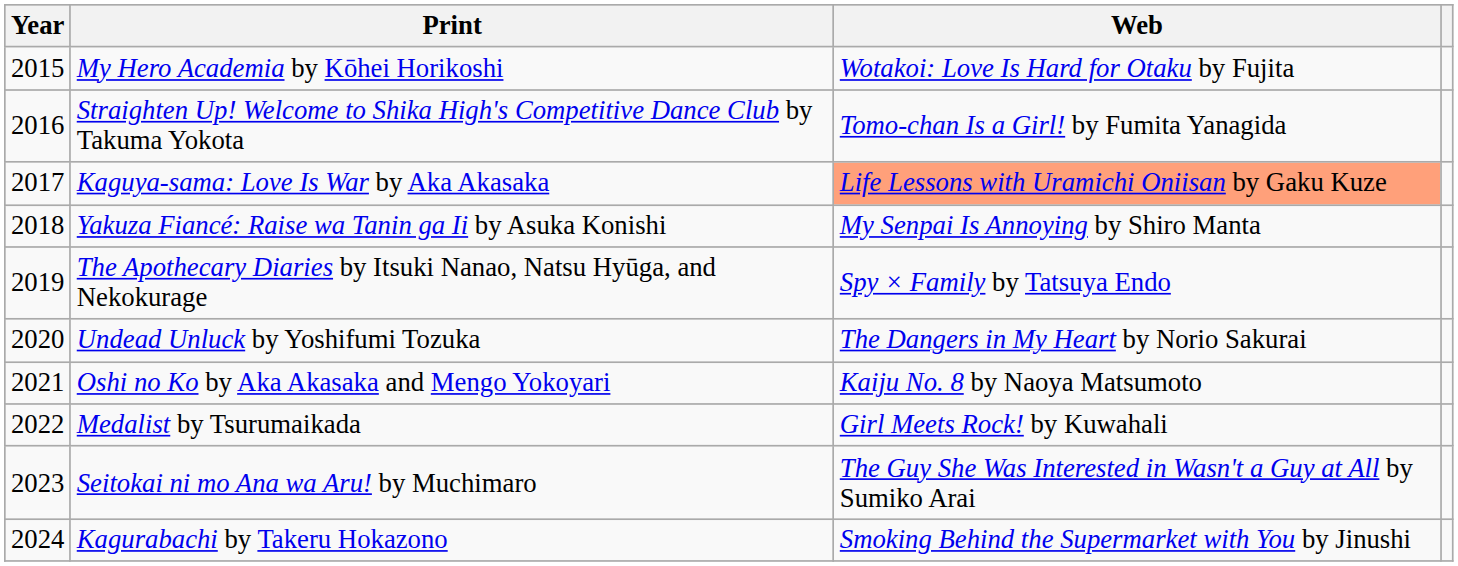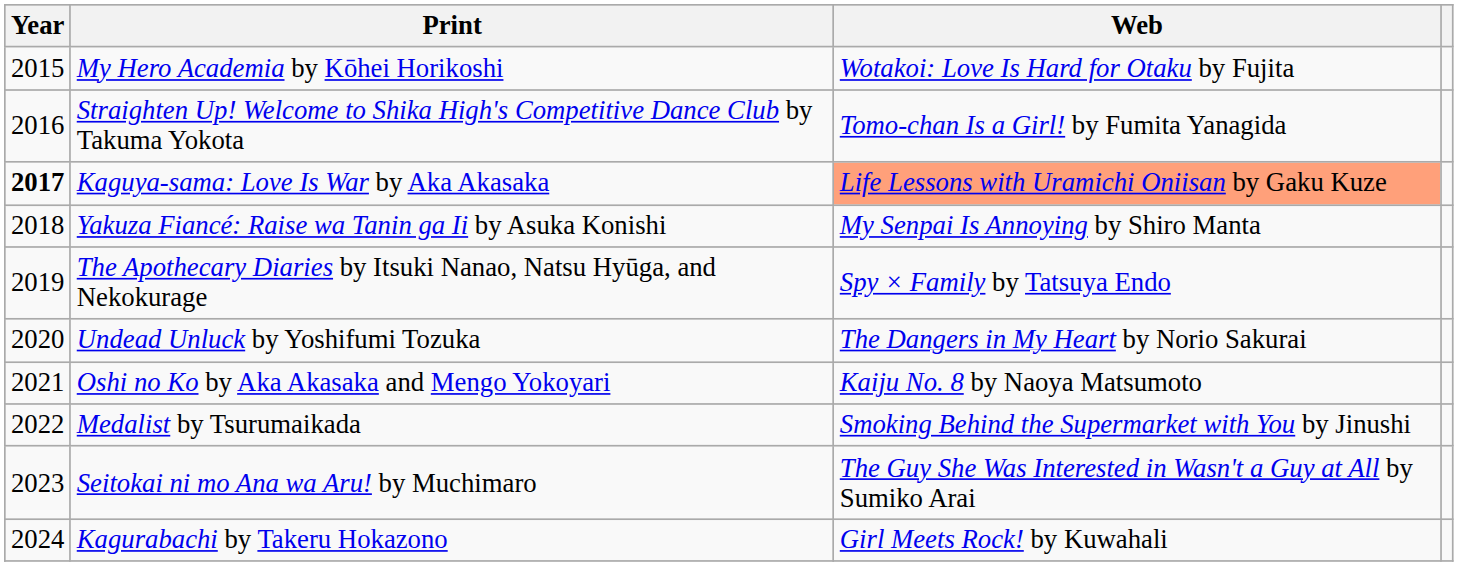 <table class="wikitable">
 <tr>
 <th>Year</th>
 <th>Print</th>
 <th>Web</th>
 <th></th>
 </tr>
 <tr>
 <td>2015</td>
 <td><em><a href='#'>My Hero Academia</a></em> by <a href='#'>Kōhei Horikoshi</a></td>
 <td><em><a href='#'>Wotakoi: Love Is Hard for Otaku</a></em> by Fujita</td>
 <td align="center"></td>
 </tr>
 <tr>
 <td>2016</td>
 <td><em><a href='#'>Straighten Up! Welcome to Shika High's Competitive Dance Club</a></em> by Takuma Yokota</td>
 <td><em><a href='#'>Tomo-chan Is a Girl!</a></em> by Fumita Yanagida</td>
 <td align="center"></td>
 </tr>
 <tr>
-<td>2017</td>
+<td><strong>2017</strong></td>
 <td><em><a href='#'>Kaguya-sama: Love Is War</a></em> by <a href='#'>Aka Akasaka</a></td>
 <td style="background: lightsalmon;"><em><a href='#'>Life Lessons with Uramichi Oniisan</a></em> by Gaku Kuze</td>
 <td align="center"></td>
 </tr>
 <tr>
 <td>2018</td>
 <td><em><a href='#'>Yakuza Fiancé: Raise wa Tanin ga Ii</a></em> by Asuka Konishi</td>
 <td><em><a href='#'>My Senpai Is Annoying</a></em> by Shiro Manta</td>
 <td align="center"></td>
 </tr>
 <tr>
 <td>2019</td>
 <td><em><a href='#'>The Apothecary Diaries</a></em> by Itsuki Nanao, Natsu Hyūga, and Nekokurage</td>
 <td><em><a href='#'>Spy × Family</a></em> by <a href='#'>Tatsuya Endo</a></td>
 <td align="center"></td>
 </tr>
 <tr>
 <td>2020</td>
 <td><em><a href='#'>Undead Unluck</a></em> by Yoshifumi Tozuka</td>
 <td><em><a href='#'>The Dangers in My Heart</a></em> by Norio Sakurai</td>
 <td align="center"></td>
 </tr>
 <tr>
 <td>2021</td>
 <td><em><a href='#'>Oshi no Ko</a></em> by <a href='#'>Aka Akasaka</a> and <a href='#'>Mengo Yokoyari</a></td>
 <td><em><a href='#'>Kaiju No. 8</a></em> by Naoya Matsumoto</td>
 <td align="center"></td>
 </tr>
 <tr>
 <td>2022</td>
 <td><em><a href='#'>Medalist</a></em> by Tsurumaikada</td>
-<td><em><a href='#'>Girl Meets Rock!</a></em> by Kuwahali</td>
+<td><em><a href='#'>Smoking Behind the Supermarket with You</a></em> by Jinushi</td>
 <td align="center"></td>
 </tr>
 <tr>
 <td>2023</td>
 <td><em><a href='#'>Seitokai ni mo Ana wa Aru!</a></em> by Muchimaro</td>
 <td><em><a href='#'>The Guy She Was Interested in Wasn't a Guy at All</a></em> by Sumiko Arai</td>
 <td align="center"></td>
 </tr>
 <tr>
 <td>2024</td>
 <td><em><a href='#'>Kagurabachi</a></em> by <a href='#'>Takeru Hokazono</a></td>
-<td><em><a href='#'>Smoking Behind the Supermarket with You</a></em> by Jinushi</td>
+<td><em><a href='#'>Girl Meets Rock!</a></em> by Kuwahali</td>
 <td align="center"></td>
 </tr>
 </table>
